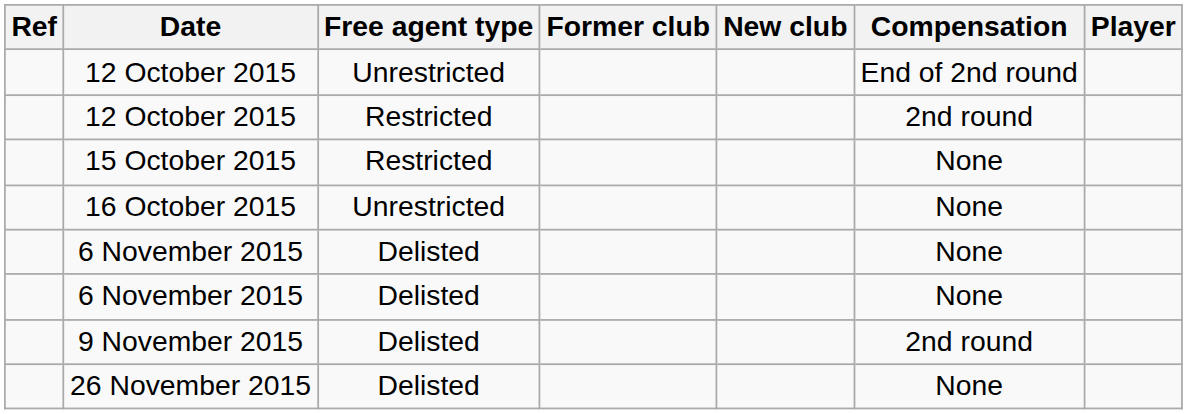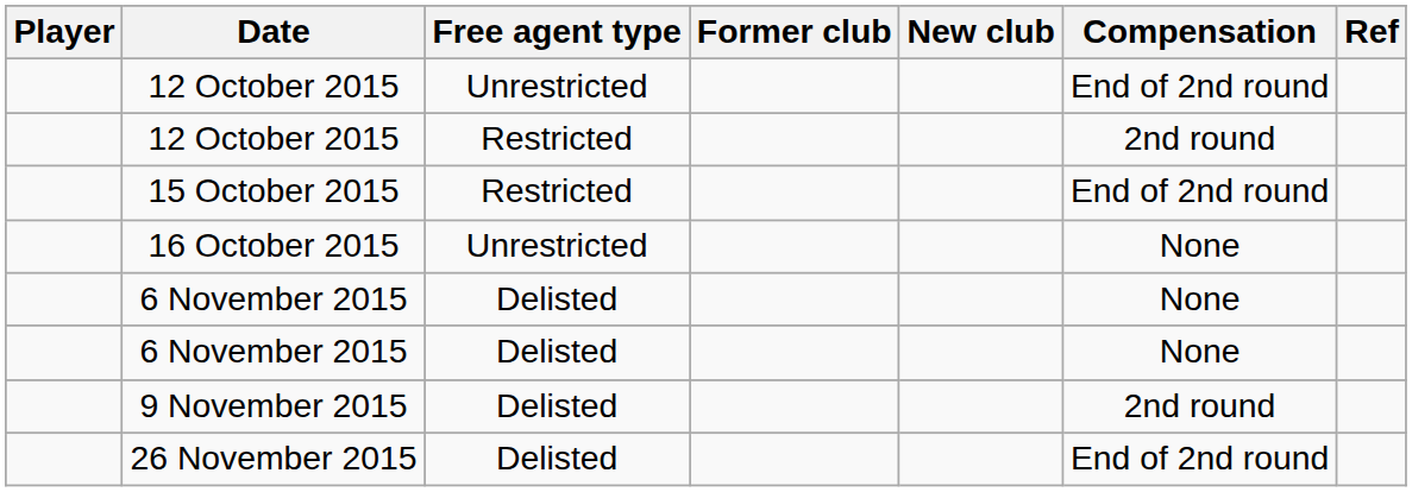 <table class="wikitable plainrowheaders sortable" style="text-align:center;">
 <tr>
-<th scope="col" class="unsortable">Ref</th>
+<th scope="col">Player</th>
 <th scope="col">Date</th>
 <th scope="col">Free agent type</th>
 <th scope="col">Former club</th>
 <th scope="col">New club</th>
 <th scope="col">Compensation</th>
-<th scope="col">Player</th>
+<th scope="col" class="unsortable">Ref</th>
 </tr>
 <tr>
 <td></td>
 <td>12 October 2015</td>
 <td>Unrestricted</td>
 <td></td>
 <td></td>
 <td>End of 2nd round</td>
 <td></td>
 </tr>
 <tr>
 <td></td>
 <td>12 October 2015</td>
 <td>Restricted</td>
 <td></td>
 <td></td>
 <td>2nd round</td>
 <td></td>
 </tr>
 <tr>
 <td></td>
 <td>15 October 2015</td>
 <td>Restricted</td>
 <td></td>
 <td></td>
-<td>None</td>
+<td>End of 2nd round</td>
 <td></td>
 </tr>
 <tr>
 <td></td>
 <td>16 October 2015</td>
 <td>Unrestricted</td>
 <td></td>
 <td></td>
 <td>None</td>
 <td></td>
 </tr>
 <tr>
 <td></td>
 <td>6 November 2015</td>
 <td>Delisted</td>
 <td></td>
 <td></td>
 <td>None</td>
 <td></td>
 </tr>
 <tr>
 <td></td>
 <td>6 November 2015</td>
 <td>Delisted</td>
 <td></td>
 <td></td>
 <td>None</td>
 <td></td>
 </tr>
 <tr>
 <td></td>
 <td>9 November 2015</td>
 <td>Delisted</td>
 <td></td>
 <td></td>
 <td>2nd round</td>
 <td></td>
 </tr>
 <tr>
 <td></td>
 <td>26 November 2015</td>
 <td>Delisted</td>
 <td></td>
 <td></td>
-<td>None</td>
+<td>End of 2nd round</td>
 <td></td>
 </tr>
 </table>
